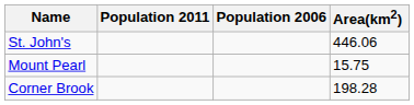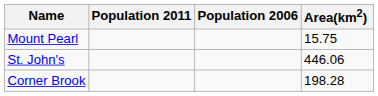 <table class="wikitable sortable">
 <tr>
 <th>Name</th>
 <th>Population 2011</th>
 <th>Population 2006</th>
 <th>Area(km<sup>2</sup>) </th>
 </tr>
 <tr>
+<td><a href='#'>Mount Pearl</a></td>
+<td></td>
+<td></td>
+<td>15.75</td>
+</tr>
+<tr>
 <td><a href='#'>St. John's</a></td>
 <td></td>
 <td></td>
 <td>446.06</td>
-</tr>
-<tr>
-<td><a href='#'>Mount Pearl</a></td>
-<td></td>
-<td></td>
-<td>15.75</td>
 </tr>
 <tr>
 <td><a href='#'>Corner Brook</a></td>
 <td></td>
 <td></td>
 <td>198.28</td>
 </tr>
 </table>
